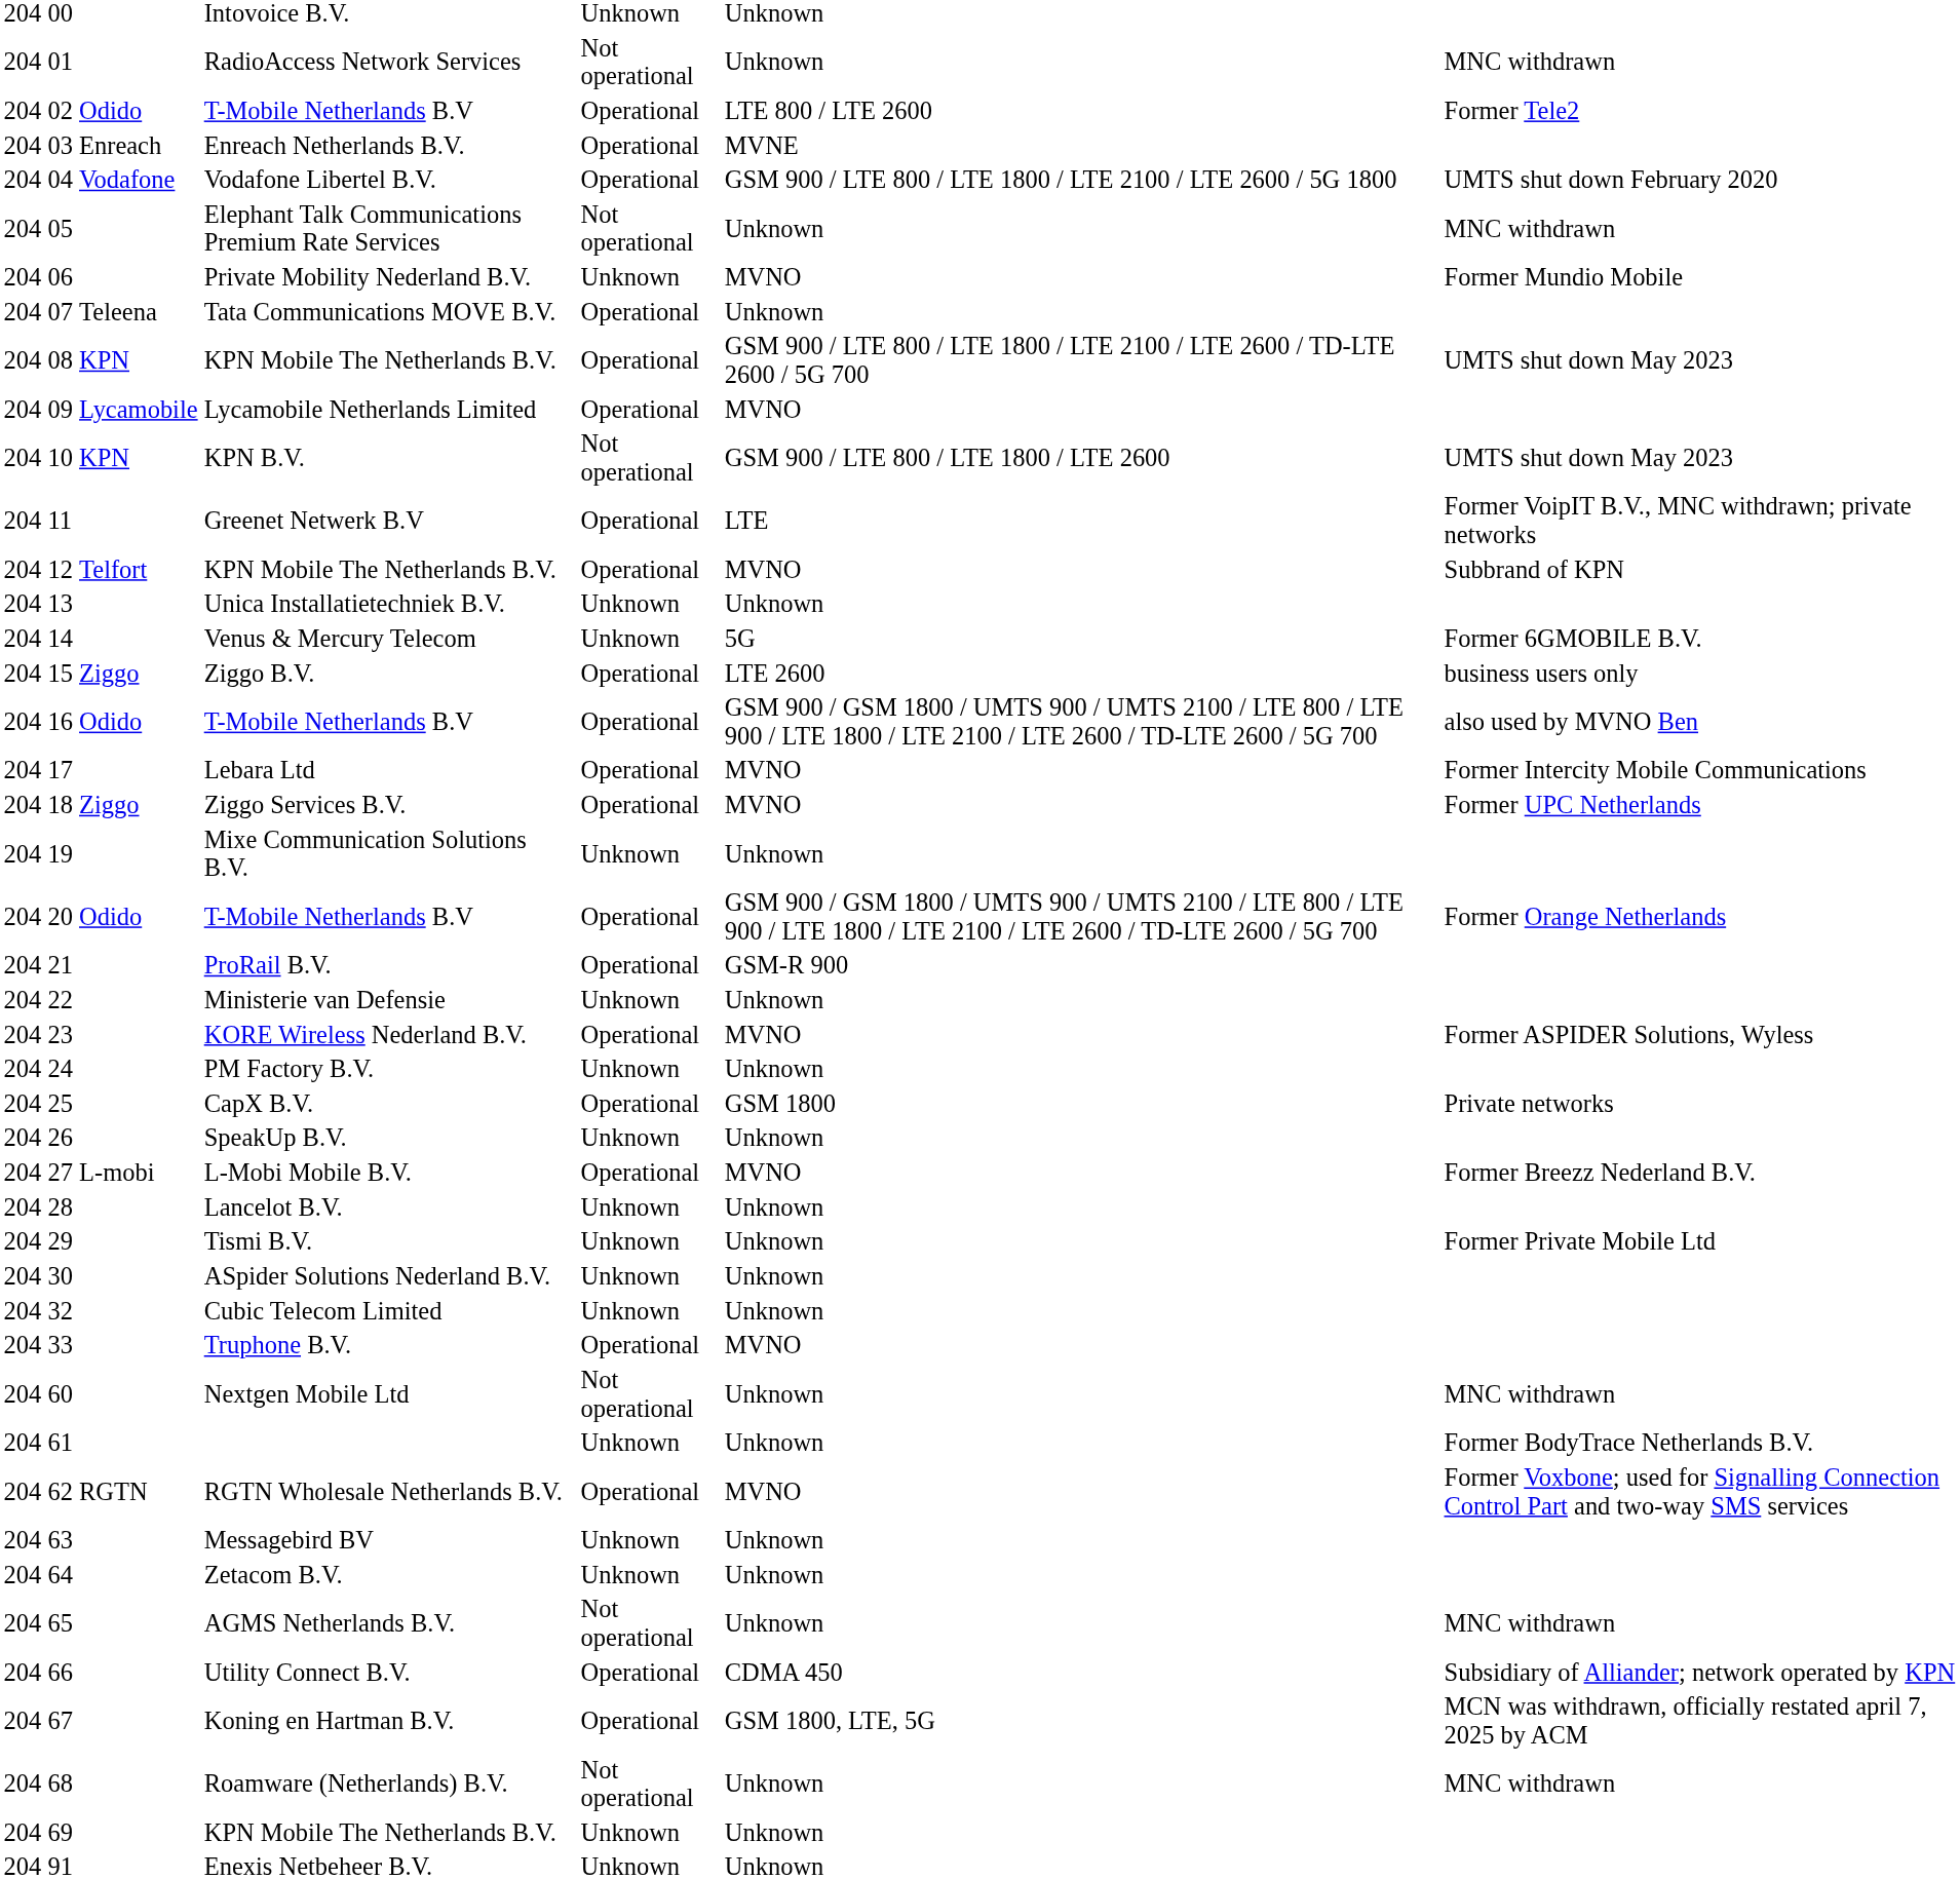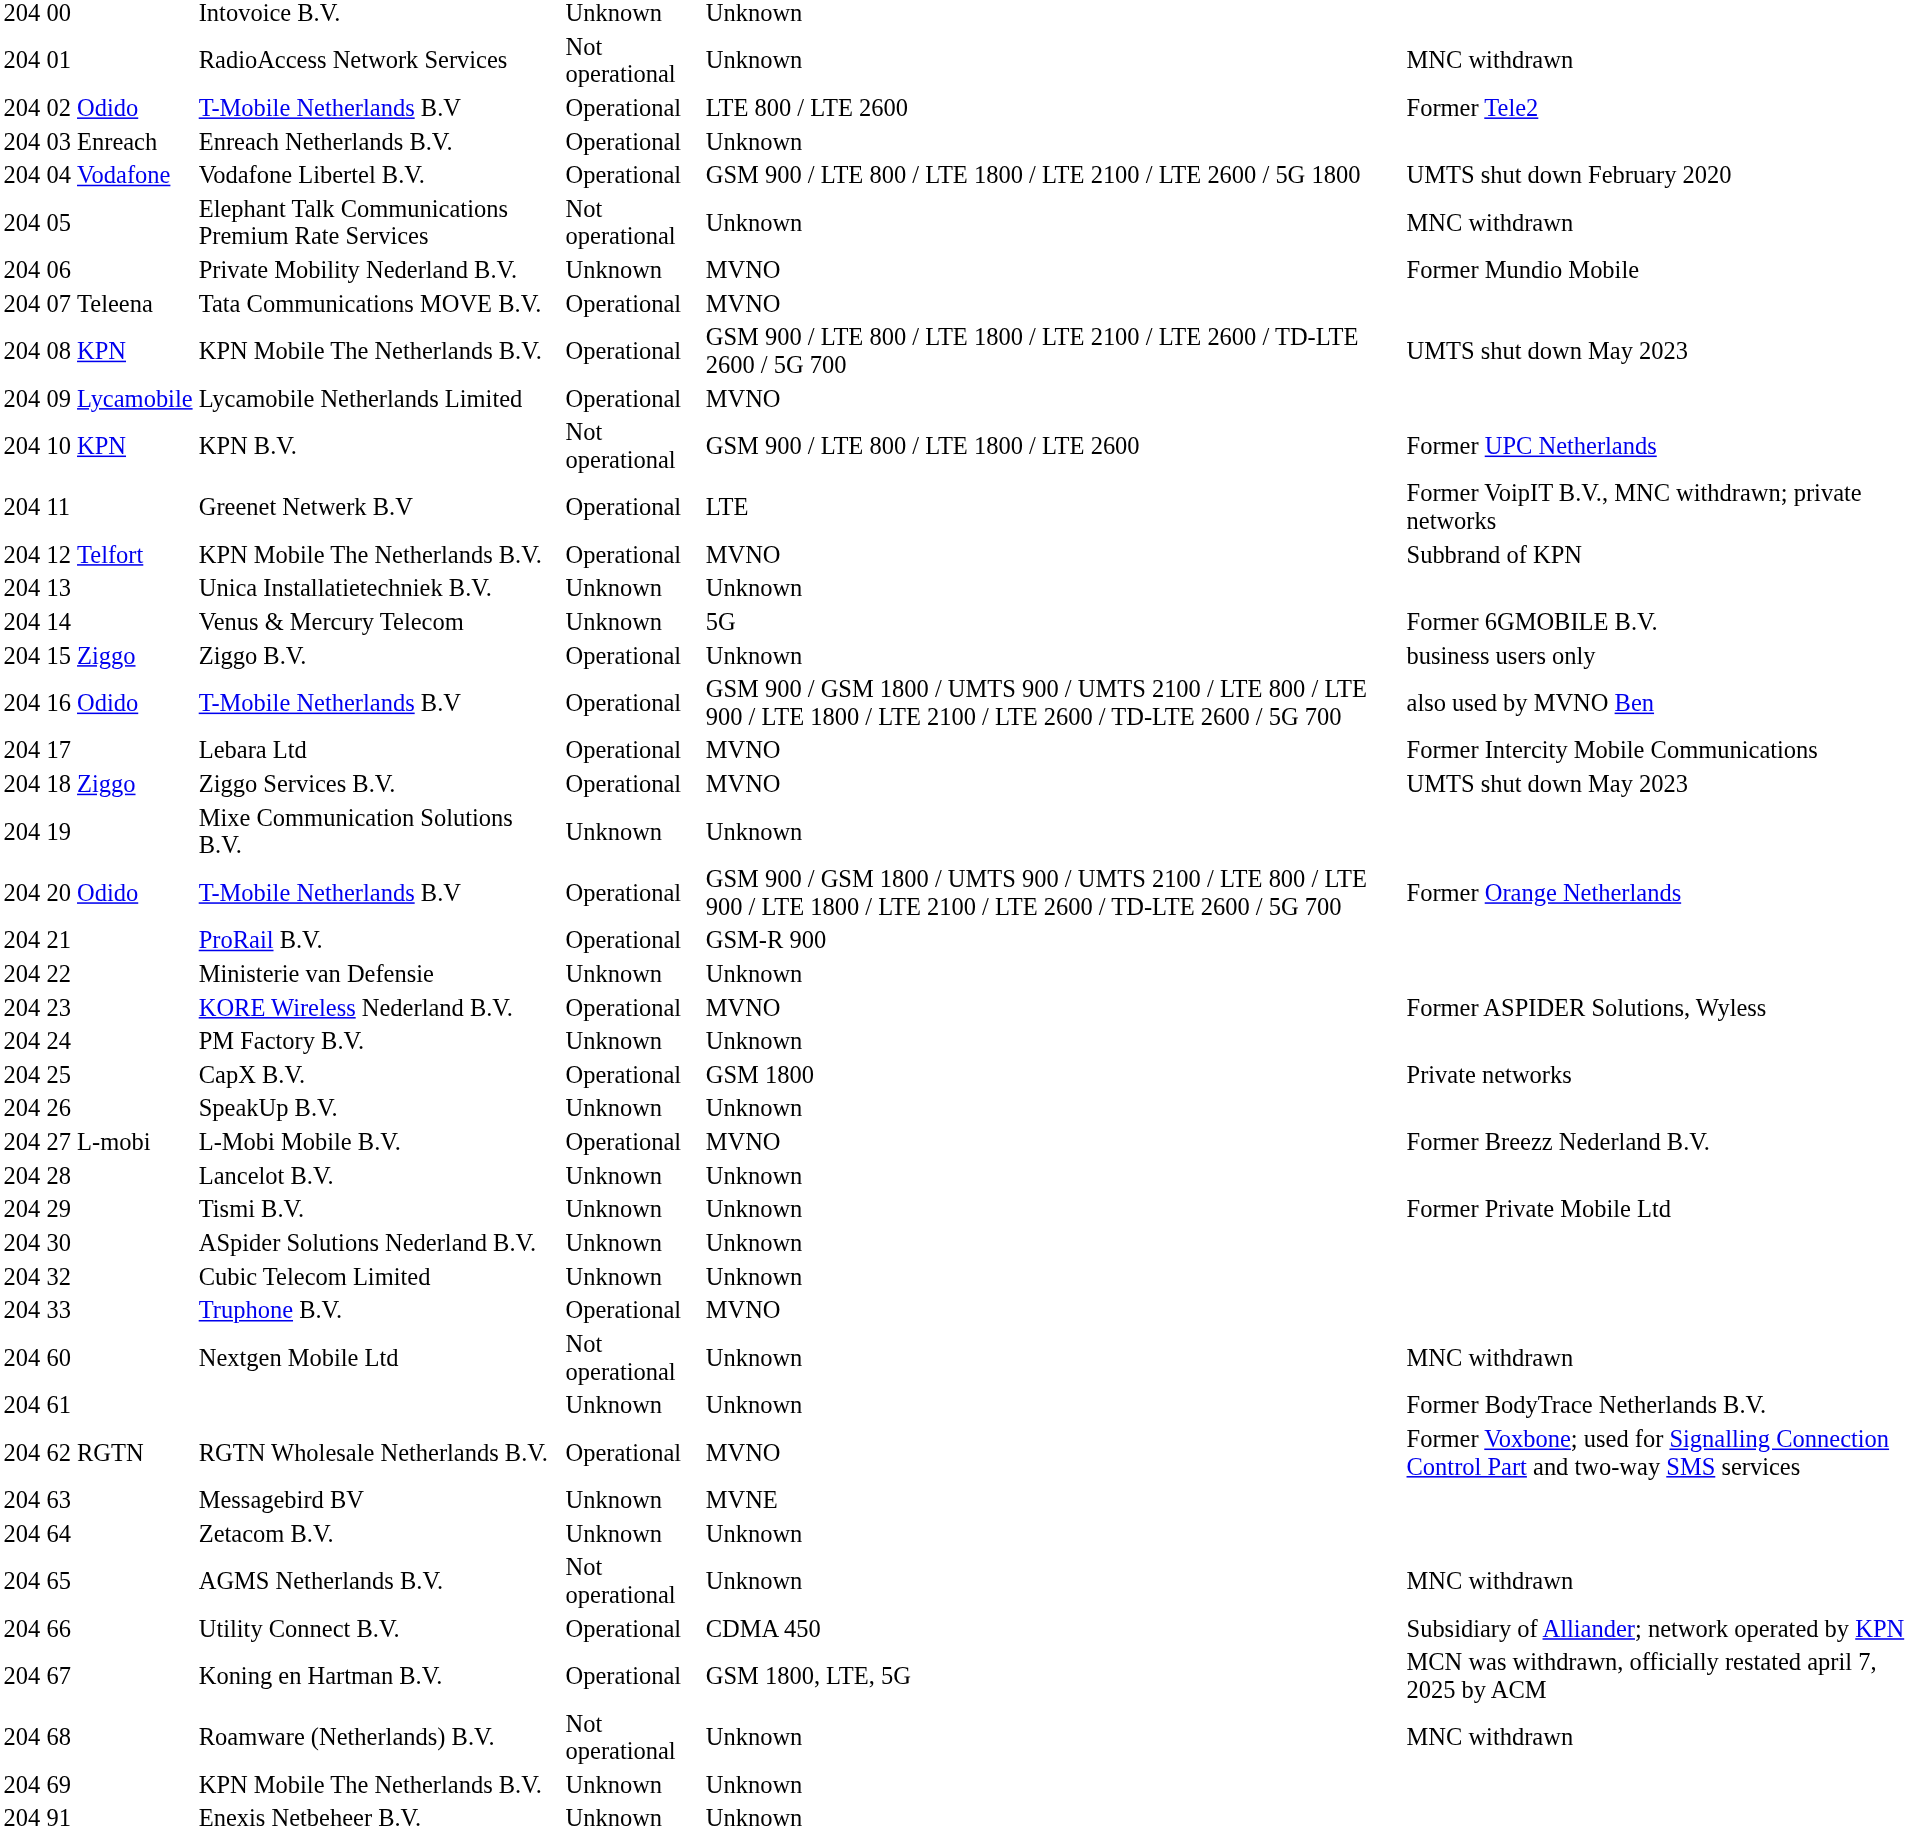 <table>
 <tr>
 <td>204</td>
 <td>00</td>
 <td></td>
 <td>Intovoice B.V.</td>
 <td>Unknown</td>
 <td>Unknown</td>
 <td></td>
 </tr>
 <tr>
 <td>204</td>
 <td>01</td>
 <td></td>
 <td>RadioAccess Network Services</td>
 <td>Not operational</td>
 <td>Unknown</td>
 <td> MNC withdrawn</td>
 </tr>
 <tr>
 <td>204</td>
 <td>02</td>
 <td><a href='#'>Odido</a></td>
 <td><a href='#'>T-Mobile Netherlands</a> B.V</td>
 <td>Operational</td>
 <td>LTE 800 / LTE 2600</td>
 <td>Former <a href='#'>Tele2</a></td>
 </tr>
 <tr>
 <td>204</td>
 <td>03</td>
 <td>Enreach</td>
 <td>Enreach Netherlands B.V.</td>
 <td>Operational</td>
-<td>MVNE</td>
+<td>Unknown</td>
 <td></td>
 </tr>
 <tr>
 <td>204</td>
 <td>04</td>
 <td><a href='#'>Vodafone</a></td>
 <td>Vodafone Libertel B.V.</td>
 <td>Operational</td>
 <td>GSM 900 / LTE 800 / LTE 1800 / LTE 2100 / LTE 2600 / 5G 1800</td>
 <td> UMTS shut down February 2020</td>
 </tr>
 <tr>
 <td>204</td>
 <td>05</td>
 <td></td>
 <td>Elephant Talk Communications Premium Rate Services</td>
 <td>Not operational</td>
 <td>Unknown</td>
 <td>MNC withdrawn</td>
 </tr>
 <tr>
 <td>204</td>
 <td>06</td>
 <td></td>
 <td>Private Mobility Nederland B.V.</td>
 <td>Unknown</td>
 <td>MVNO</td>
 <td>Former Mundio Mobile</td>
 </tr>
 <tr>
 <td>204</td>
 <td>07</td>
 <td>Teleena</td>
 <td>Tata Communications MOVE B.V.</td>
 <td>Operational</td>
-<td>Unknown</td>
+<td>MVNO</td>
 <td></td>
 </tr>
 <tr>
 <td>204</td>
 <td>08</td>
 <td><a href='#'>KPN</a></td>
 <td>KPN Mobile The Netherlands B.V.</td>
 <td>Operational</td>
 <td>GSM 900 / LTE 800 / LTE 1800 / LTE 2100 / LTE 2600 / TD-LTE 2600 / 5G 700</td>
 <td> UMTS shut down May 2023</td>
 </tr>
 <tr>
 <td>204</td>
 <td>09</td>
 <td><a href='#'>Lycamobile</a></td>
 <td>Lycamobile Netherlands Limited</td>
 <td>Operational</td>
 <td>MVNO</td>
 <td></td>
 </tr>
 <tr>
 <td>204</td>
 <td>10</td>
 <td><a href='#'>KPN</a></td>
 <td>KPN B.V.</td>
 <td>Not operational</td>
 <td>GSM 900 / LTE 800 / LTE 1800 / LTE 2600</td>
-<td>UMTS shut down May 2023</td>
+<td>Former <a href='#'>UPC Netherlands</a></td>
 </tr>
 <tr>
 <td>204</td>
 <td>11</td>
 <td></td>
 <td>Greenet Netwerk B.V</td>
 <td>Operational</td>
 <td>LTE</td>
 <td>Former VoipIT B.V., MNC withdrawn; private networks</td>
 </tr>
 <tr>
 <td>204</td>
 <td>12</td>
 <td><a href='#'>Telfort</a></td>
 <td>KPN Mobile The Netherlands B.V.</td>
 <td>Operational</td>
 <td>MVNO</td>
 <td>Subbrand of KPN</td>
 </tr>
 <tr>
 <td>204</td>
 <td>13</td>
 <td></td>
 <td>Unica Installatietechniek B.V.</td>
 <td>Unknown</td>
 <td>Unknown</td>
 <td></td>
 </tr>
 <tr>
 <td>204</td>
 <td>14</td>
 <td></td>
 <td>Venus & Mercury Telecom</td>
 <td>Unknown</td>
 <td>5G</td>
 <td>Former 6GMOBILE B.V.</td>
 </tr>
 <tr>
 <td>204</td>
 <td>15</td>
 <td><a href='#'>Ziggo</a></td>
 <td>Ziggo B.V.</td>
 <td>Operational</td>
-<td>LTE 2600</td>
+<td>Unknown</td>
 <td>business users only</td>
 </tr>
 <tr>
 <td>204</td>
 <td>16</td>
 <td><a href='#'>Odido</a></td>
 <td><a href='#'>T-Mobile Netherlands</a> B.V</td>
 <td>Operational</td>
 <td>GSM 900 / GSM 1800 / UMTS 900 / UMTS 2100 / LTE 800 / LTE 900 / LTE 1800 / LTE 2100 / LTE 2600 / TD-LTE 2600 / 5G 700</td>
 <td>also used by MVNO <a href='#'>Ben</a></td>
 </tr>
 <tr>
 <td>204</td>
 <td>17</td>
 <td></td>
 <td>Lebara Ltd</td>
 <td>Operational</td>
 <td>MVNO</td>
 <td>Former Intercity Mobile Communications</td>
 </tr>
 <tr>
 <td>204</td>
 <td>18</td>
 <td><a href='#'>Ziggo</a></td>
 <td>Ziggo Services B.V.</td>
 <td>Operational</td>
 <td>MVNO</td>
-<td>Former <a href='#'>UPC Netherlands</a></td>
+<td>UMTS shut down May 2023</td>
 </tr>
 <tr>
 <td>204</td>
 <td>19</td>
 <td></td>
 <td>Mixe Communication Solutions B.V.</td>
 <td>Unknown</td>
 <td>Unknown</td>
 <td></td>
 </tr>
 <tr>
 <td>204</td>
 <td>20</td>
 <td><a href='#'>Odido</a></td>
 <td><a href='#'>T-Mobile Netherlands</a> B.V</td>
 <td>Operational</td>
 <td>GSM 900 / GSM 1800 / UMTS 900 / UMTS 2100 / LTE 800 / LTE 900 / LTE 1800 / LTE 2100 / LTE 2600 / TD-LTE 2600 / 5G 700</td>
 <td>Former <a href='#'>Orange Netherlands</a></td>
 </tr>
 <tr>
 <td>204</td>
 <td>21</td>
 <td></td>
 <td><a href='#'>ProRail</a> B.V.</td>
 <td>Operational</td>
 <td>GSM-R 900</td>
 <td></td>
 </tr>
 <tr>
 <td>204</td>
 <td>22</td>
 <td></td>
 <td>Ministerie van Defensie</td>
 <td>Unknown</td>
 <td>Unknown</td>
 <td></td>
 </tr>
 <tr>
 <td>204</td>
 <td>23</td>
 <td></td>
 <td><a href='#'>KORE Wireless</a> Nederland B.V.</td>
 <td>Operational</td>
 <td>MVNO</td>
 <td>Former ASPIDER Solutions, Wyless</td>
 </tr>
 <tr>
 <td>204</td>
 <td>24</td>
 <td></td>
 <td>PM Factory B.V.</td>
 <td>Unknown</td>
 <td>Unknown</td>
 <td></td>
 </tr>
 <tr>
 <td>204</td>
 <td>25</td>
 <td></td>
 <td>CapX B.V.</td>
 <td>Operational</td>
 <td>GSM 1800</td>
 <td>Private networks</td>
 </tr>
 <tr>
 <td>204</td>
 <td>26</td>
 <td></td>
 <td>SpeakUp B.V.</td>
 <td>Unknown</td>
 <td>Unknown</td>
 <td></td>
 </tr>
 <tr>
 <td>204</td>
 <td>27</td>
 <td>L-mobi</td>
 <td>L-Mobi Mobile B.V.</td>
 <td>Operational</td>
 <td>MVNO</td>
 <td>Former Breezz Nederland B.V.</td>
 </tr>
 <tr>
 <td>204</td>
 <td>28</td>
 <td></td>
 <td>Lancelot B.V.</td>
 <td>Unknown</td>
 <td>Unknown</td>
 <td></td>
 </tr>
 <tr>
 <td>204</td>
 <td>29</td>
 <td></td>
 <td>Tismi B.V.</td>
 <td>Unknown</td>
 <td>Unknown</td>
 <td>Former Private Mobile Ltd</td>
 </tr>
 <tr>
 <td>204</td>
 <td>30</td>
 <td></td>
 <td>ASpider Solutions Nederland B.V.</td>
 <td>Unknown</td>
 <td>Unknown</td>
 <td></td>
 </tr>
 <tr>
 <td>204</td>
 <td>32</td>
 <td></td>
 <td>Cubic Telecom Limited</td>
 <td>Unknown</td>
 <td>Unknown</td>
 <td></td>
 </tr>
 <tr>
 <td>204</td>
 <td>33</td>
 <td></td>
 <td><a href='#'>Truphone</a> B.V.</td>
 <td>Operational</td>
 <td>MVNO</td>
 <td></td>
 </tr>
 <tr>
 <td>204</td>
 <td>60</td>
 <td></td>
 <td>Nextgen Mobile Ltd</td>
 <td>Not operational</td>
 <td>Unknown</td>
 <td> MNC withdrawn</td>
 </tr>
 <tr>
 <td>204</td>
 <td>61</td>
 <td></td>
 <td></td>
 <td>Unknown</td>
 <td>Unknown</td>
 <td>Former BodyTrace Netherlands B.V.</td>
 </tr>
 <tr>
 <td>204</td>
 <td>62</td>
 <td>RGTN</td>
 <td>RGTN Wholesale Netherlands B.V.</td>
 <td>Operational</td>
 <td>MVNO</td>
 <td>Former <a href='#'>Voxbone</a>; used for <a href='#'>Signalling Connection Control Part</a> and two-way <a href='#'>SMS</a> services</td>
 </tr>
 <tr>
 <td>204</td>
 <td>63</td>
 <td></td>
 <td>Messagebird BV</td>
 <td>Unknown</td>
-<td>Unknown</td>
+<td>MVNE</td>
 <td></td>
 </tr>
 <tr>
 <td>204</td>
 <td>64</td>
 <td></td>
 <td>Zetacom B.V.</td>
 <td>Unknown</td>
 <td>Unknown</td>
 <td></td>
 </tr>
 <tr>
 <td>204</td>
 <td>65</td>
 <td></td>
 <td>AGMS Netherlands B.V.</td>
 <td>Not operational</td>
 <td>Unknown</td>
 <td> MNC withdrawn</td>
 </tr>
 <tr>
 <td>204</td>
 <td>66</td>
 <td></td>
 <td>Utility Connect B.V.</td>
 <td>Operational</td>
 <td>CDMA 450</td>
 <td>Subsidiary of <a href='#'>Alliander</a>; network operated by <a href='#'>KPN</a></td>
 </tr>
 <tr>
 <td>204</td>
 <td>67</td>
 <td></td>
 <td>Koning en Hartman B.V.</td>
 <td>Operational</td>
 <td>GSM 1800, LTE, 5G</td>
 <td>MCN was withdrawn, officially restated april 7, 2025 by ACM </td>
 </tr>
 <tr>
 <td>204</td>
 <td>68</td>
 <td></td>
 <td>Roamware (Netherlands) B.V.</td>
 <td>Not operational</td>
 <td>Unknown</td>
 <td> MNC withdrawn</td>
 </tr>
 <tr>
 <td>204</td>
 <td>69</td>
 <td></td>
 <td>KPN Mobile The Netherlands B.V.</td>
 <td>Unknown</td>
 <td>Unknown</td>
 <td></td>
 </tr>
 <tr>
 <td>204</td>
 <td>91</td>
 <td></td>
 <td>Enexis Netbeheer B.V.</td>
 <td>Unknown</td>
 <td>Unknown</td>
 <td></td>
 </tr>
 </table>
